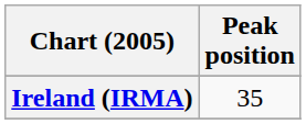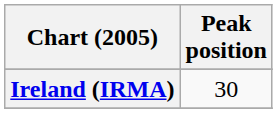 <table class="wikitable sortable plainrowheaders" style="text-align:center">
 <tr>
 <th scope="col">Chart (2005)</th>
 <th scope="col">Peak<br>position</th>
 </tr>
 <tr>
 </tr>
 <tr>
 </tr>
 <tr>
 </tr>
 <tr>
 </tr>
 <tr>
 <th scope="row"><a href='#'>Ireland</a> (<a href='#'>IRMA</a>)</th>
-<td>35</td>
+<td>30</td>
 </tr>
 <tr>
 </tr>
 <tr>
 </tr>
 <tr>
 </tr>
 <tr>
 </tr>
 <tr>
 </tr>
 </table>
